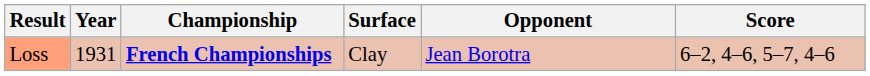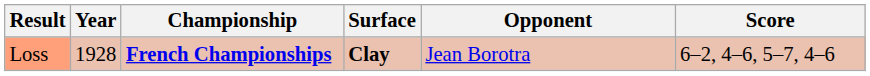 <table class="sortable wikitable">
 <tr>
 <th style="width:40px">Result</th>
 <th style="width:30px">Year</th>
 <th style="width:165px">Championship</th>
 <th style="width:50px">Surface</th>
 <th style="width:190px">Opponent</th>
 <th style="width:140px" class="unsortable">Score</th>
 </tr>
 <tr style="background:#ebc2af;">
 <td style="background:#ffa07a;">Loss</td>
-<td>1931</td>
+<td>1928</td>
 <td><strong><a href='#'>French Championships</a></strong></td>
-<td>Clay</td>
+<td><strong>Clay</strong></td>
 <td> <a href='#'>Jean Borotra</a></td>
 <td>6–2, 4–6, 5–7, 4–6</td>
 </tr>
 </table>
